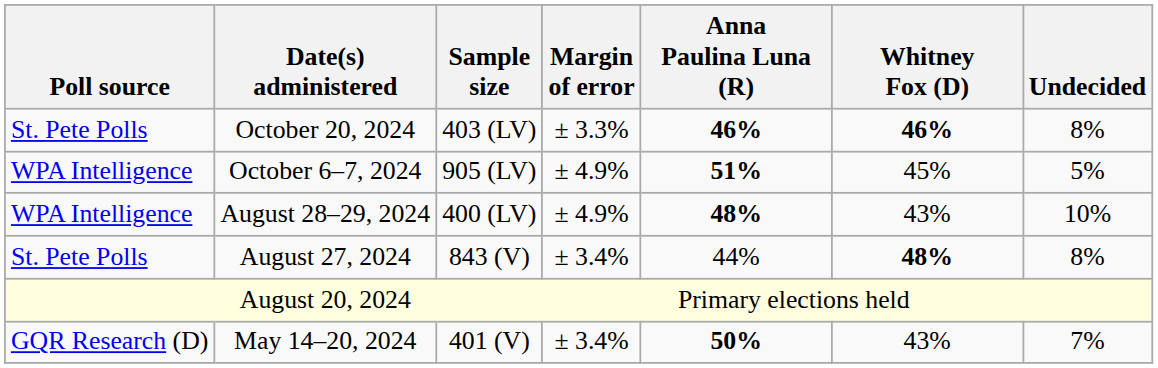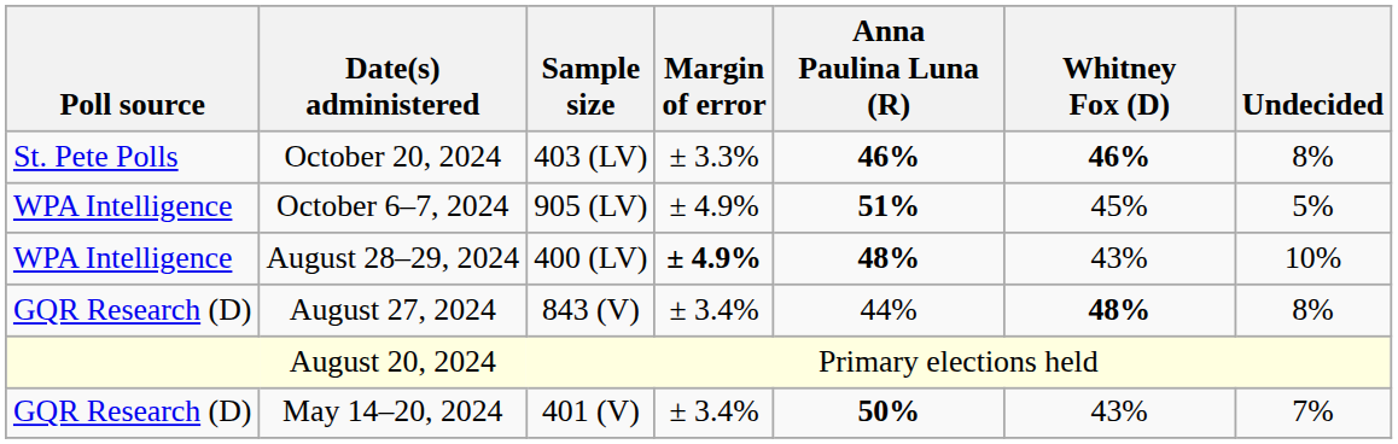 <table class="wikitable" style="font-size:90%;text-align:center;">
 <tr style="vertical-align:bottom">
 <th>Poll source</th>
 <th>Date(s)<br>administered</th>
 <th>Sample<br>size</th>
 <th>Margin<br>of error</th>
 <th style="width:100px;">Anna<br>Paulina Luna (R)</th>
 <th style="width:100px;">Whitney<br>Fox (D)</th>
 <th>Undecided</th>
 </tr>
 <tr>
 <td style="text-align:left;"><a href='#'>St. Pete Polls</a></td>
 <td>October 20, 2024</td>
 <td>403 (LV)</td>
 <td>± 3.3%</td>
 <td><strong>46%</strong></td>
 <td><strong>46%</strong></td>
 <td>8%</td>
 </tr>
 <tr>
 <td style="text-align:left;"><a href='#'>WPA Intelligence</a></td>
 <td>October 6–7, 2024</td>
 <td>905 (LV)</td>
 <td>± 4.9%</td>
 <td><strong>51%</strong></td>
 <td>45%</td>
 <td>5%</td>
 </tr>
 <tr>
 <td style="text-align:left;"><a href='#'>WPA Intelligence</a></td>
 <td>August 28–29, 2024</td>
 <td>400 (LV)</td>
-<td>± 4.9%</td>
+<td><strong>± 4.9%</strong></td>
 <td><strong>48%</strong></td>
 <td>43%</td>
 <td>10%</td>
 </tr>
 <tr>
-<td style="text-align:left;"><a href='#'>St. Pete Polls</a></td>
+<td style="text-align:left;"><a href='#'>GQR Research</a> (D)</td>
 <td>August 27, 2024</td>
 <td>843 (V)</td>
 <td>± 3.4%</td>
 <td>44%</td>
 <td><strong>48%</strong></td>
 <td>8%</td>
 </tr>
 <tr style="background:lightyellow;">
 <td style="border-right-style:hidden; background:lightyellow;"></td>
 <td style="border-right-style:hidden; ">August 20, 2024</td>
 <td colspan="6">Primary elections held</td>
 </tr>
 <tr>
 <td style="text-align:left;"><a href='#'>GQR Research</a> (D)</td>
 <td>May 14–20, 2024</td>
 <td>401 (V)</td>
 <td>± 3.4%</td>
 <td><strong>50%</strong></td>
 <td>43%</td>
 <td>7%</td>
 </tr>
 </table>
